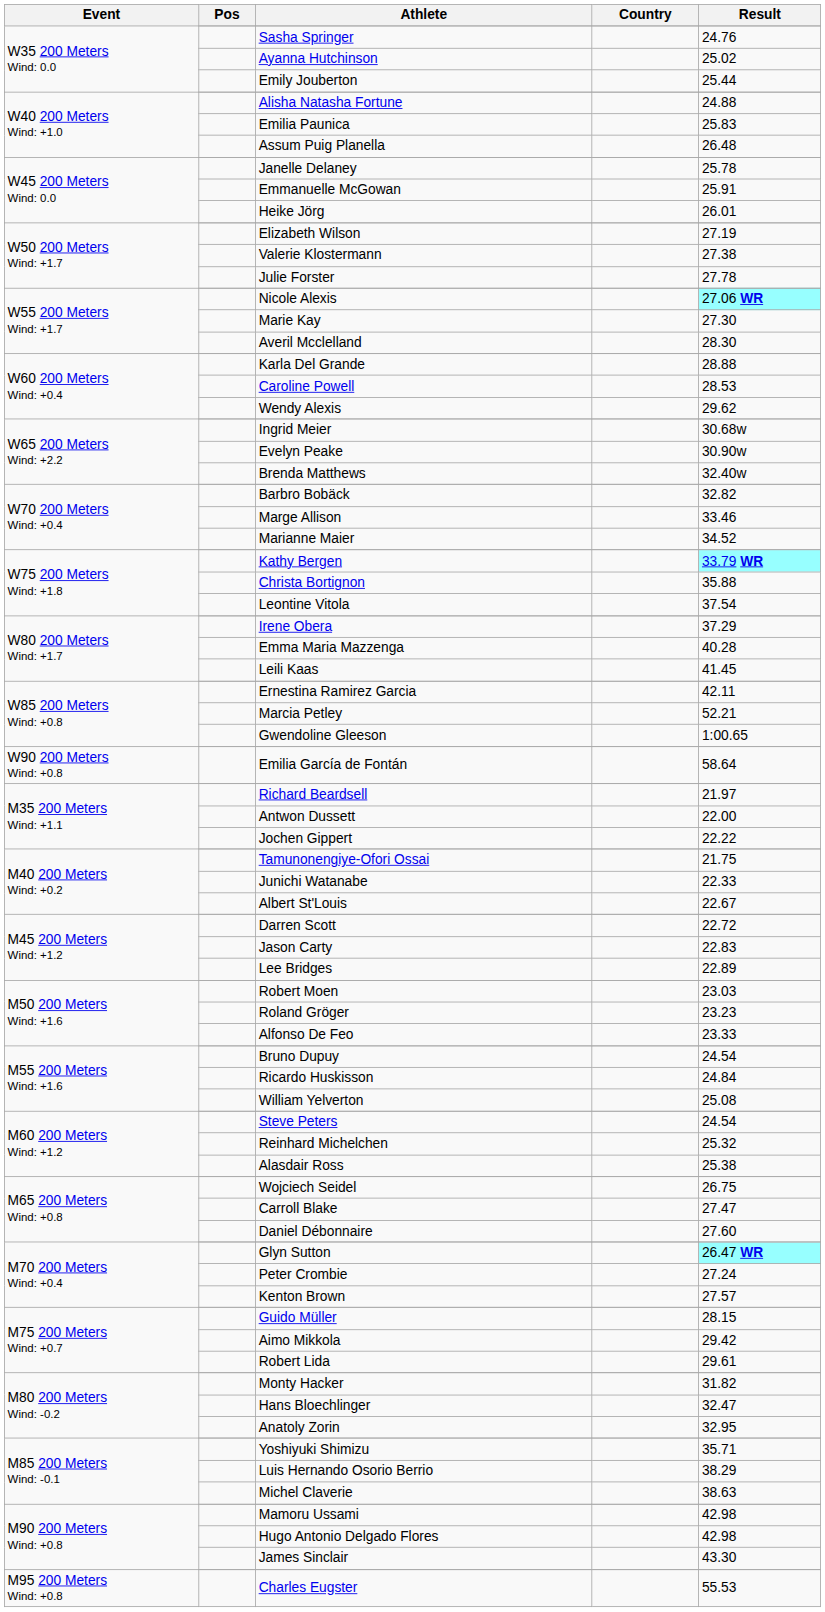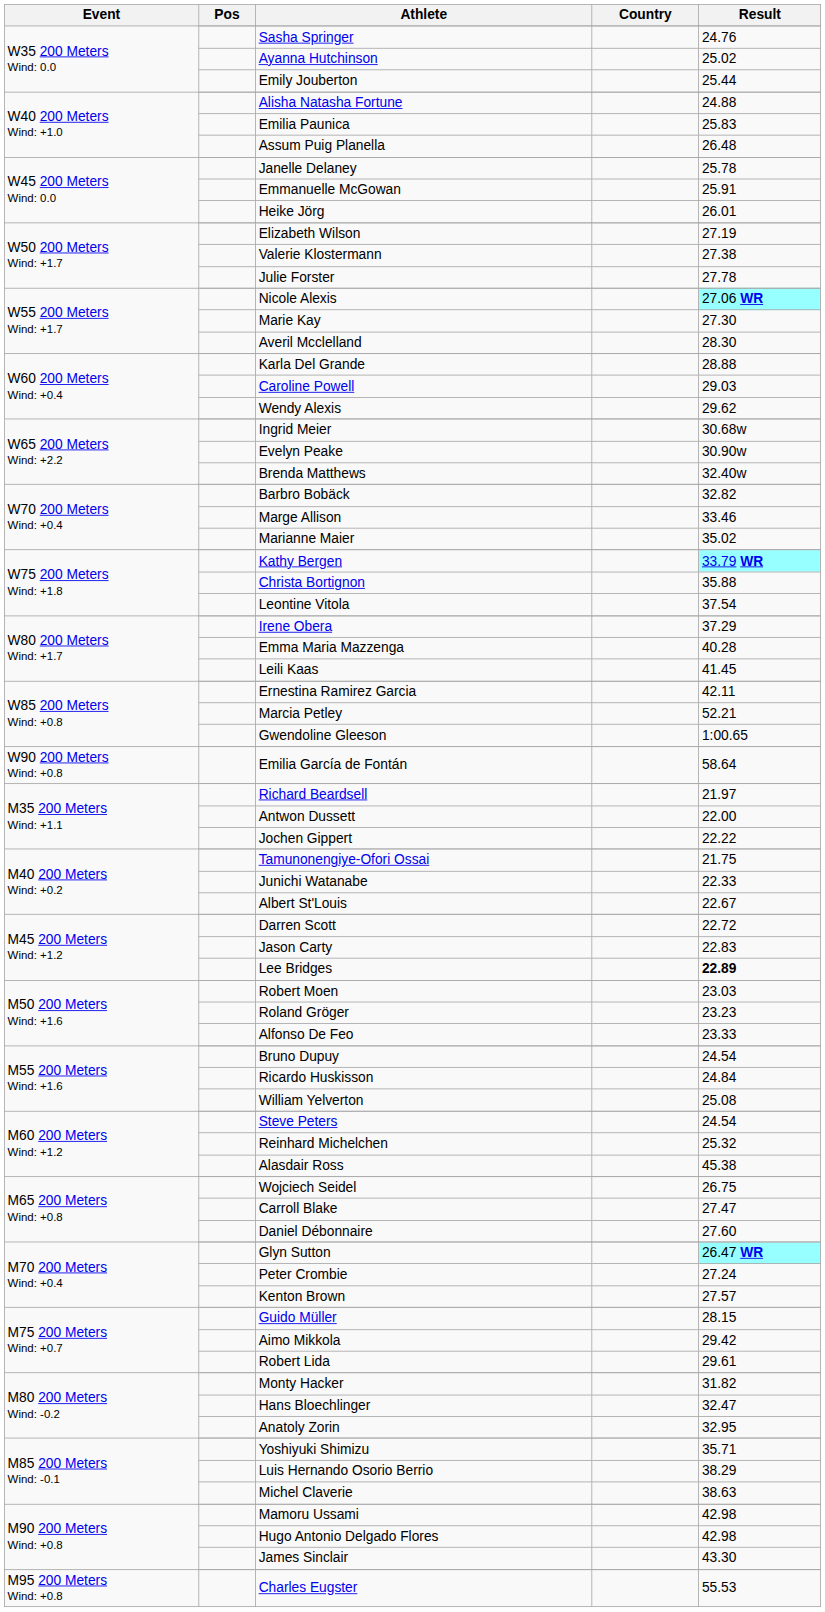 <table class="wikitable" style="width:60%;">
 <tr>
 <th>Event</th>
 <th>Pos</th>
 <th>Athlete</th>
 <th>Country</th>
 <th>Result</th>
 </tr>
 <tr>
 <td rowspan='4'>W35 <a href='#'>200 Meters</a><br><small>Wind: 0.0</small></td>
 </tr>
 <tr>
 <td align=center></td>
 <td align=left><a href='#'>Sasha Springer</a></td>
 <td align=left></td>
 <td>24.76</td>
 </tr>
 <tr>
 <td align=center></td>
 <td align=left><a href='#'>Ayanna Hutchinson</a></td>
 <td align=left></td>
 <td>25.02</td>
 </tr>
 <tr>
 <td align=center></td>
 <td align=left>Emily Jouberton</td>
 <td align=left></td>
 <td>25.44</td>
 </tr>
 <tr>
 <td rowspan='4'>W40 <a href='#'>200 Meters</a><br><small>Wind: +1.0</small></td>
 </tr>
 <tr>
 <td align=center></td>
 <td align=left><a href='#'>Alisha Natasha Fortune</a></td>
 <td align=left></td>
 <td>24.88</td>
 </tr>
 <tr>
 <td align=center></td>
 <td align=left>Emilia Paunica</td>
 <td align=left></td>
 <td>25.83</td>
 </tr>
 <tr>
 <td align=center></td>
 <td align=left>Assum Puig Planella</td>
 <td align=left></td>
 <td>26.48</td>
 </tr>
 <tr>
 <td rowspan='4'>W45 <a href='#'>200 Meters</a><br><small>Wind: 0.0</small></td>
 </tr>
 <tr>
 <td align=center></td>
 <td align=left>Janelle Delaney</td>
 <td align=left></td>
 <td>25.78</td>
 </tr>
 <tr>
 <td align=center></td>
 <td align=left>Emmanuelle McGowan</td>
 <td align=left></td>
 <td>25.91</td>
 </tr>
 <tr>
 <td align=center></td>
 <td align=left>Heike Jörg</td>
 <td align=left></td>
 <td>26.01</td>
 </tr>
 <tr>
 <td rowspan='4'>W50 <a href='#'>200 Meters</a><br><small>Wind: +1.7</small></td>
 </tr>
 <tr>
 <td align=center></td>
 <td align=left>Elizabeth Wilson</td>
 <td align=left></td>
 <td>27.19</td>
 </tr>
 <tr>
 <td align=center></td>
 <td align=left>Valerie Klostermann</td>
 <td align=left></td>
 <td>27.38</td>
 </tr>
 <tr>
 <td align=center></td>
 <td align=left>Julie Forster</td>
 <td align=left></td>
 <td>27.78</td>
 </tr>
 <tr>
 <td rowspan='4'>W55 <a href='#'>200 Meters</a><br><small>Wind: +1.7</small></td>
 </tr>
 <tr>
 <td align=center></td>
 <td align=left>Nicole Alexis</td>
 <td align=left></td>
 <td bgcolor=#97ffff>27.06 <strong><a href='#'>WR</a></strong></td>
 </tr>
 <tr>
 <td align=center></td>
 <td align=left>Marie Kay</td>
 <td align=left></td>
 <td>27.30</td>
 </tr>
 <tr>
 <td align=center></td>
 <td align=left>Averil Mcclelland</td>
 <td align=left></td>
 <td>28.30</td>
 </tr>
 <tr>
 <td rowspan='4'>W60 <a href='#'>200 Meters</a><br><small>Wind: +0.4</small></td>
 </tr>
 <tr>
 <td align=center></td>
 <td align=left>Karla Del Grande</td>
 <td align=left></td>
 <td>28.88</td>
 </tr>
 <tr>
 <td align=center></td>
 <td align=left><a href='#'>Caroline Powell</a></td>
 <td align=left></td>
-<td>28.53</td>
+<td>29.03</td>
 </tr>
 <tr>
 <td align=center></td>
 <td align=left>Wendy Alexis</td>
 <td align=left></td>
 <td>29.62</td>
 </tr>
 <tr>
 <td rowspan='4'>W65 <a href='#'>200 Meters</a><br><small>Wind: +2.2</small></td>
 </tr>
 <tr>
 <td align=center></td>
 <td align=left>Ingrid Meier</td>
 <td align=left></td>
 <td>30.68w</td>
 </tr>
 <tr>
 <td align=center></td>
 <td align=left>Evelyn Peake</td>
 <td align=left></td>
 <td>30.90w</td>
 </tr>
 <tr>
 <td align=center></td>
 <td align=left>Brenda Matthews</td>
 <td align=left></td>
 <td>32.40w</td>
 </tr>
 <tr>
 <td rowspan='4'>W70 <a href='#'>200 Meters</a><br><small>Wind: +0.4</small></td>
 </tr>
 <tr>
 <td align=center></td>
 <td align=left>Barbro Bobäck</td>
 <td align=left></td>
 <td>32.82</td>
 </tr>
 <tr>
 <td align=center></td>
 <td align=left>Marge Allison</td>
 <td align=left></td>
 <td>33.46</td>
 </tr>
 <tr>
 <td align=center></td>
 <td align=left>Marianne Maier</td>
 <td align=left></td>
-<td>34.52</td>
+<td>35.02</td>
 </tr>
 <tr>
 <td rowspan='4'>W75 <a href='#'>200 Meters</a><br><small>Wind: +1.8</small></td>
 </tr>
 <tr>
 <td align=center></td>
 <td align=left><a href='#'>Kathy Bergen</a></td>
 <td align=left></td>
 <td bgcolor=#97ffff><a href='#'>33.79</a> <strong><a href='#'>WR</a></strong></td>
 </tr>
 <tr>
 <td align=center></td>
 <td align=left><a href='#'>Christa Bortignon</a></td>
 <td align=left></td>
 <td>35.88</td>
 </tr>
 <tr>
 <td align=center></td>
 <td align=left>Leontine Vitola</td>
 <td align=left></td>
 <td>37.54</td>
 </tr>
 <tr>
 <td rowspan='4'>W80 <a href='#'>200 Meters</a><br><small>Wind: +1.7</small></td>
 </tr>
 <tr>
 <td align=center></td>
 <td align=left><a href='#'>Irene Obera</a></td>
 <td align=left></td>
 <td>37.29</td>
 </tr>
 <tr>
 <td align=center></td>
 <td align=left>Emma Maria Mazzenga</td>
 <td align=left></td>
 <td>40.28</td>
 </tr>
 <tr>
 <td align=center></td>
 <td align=left>Leili Kaas</td>
 <td align=left></td>
 <td>41.45</td>
 </tr>
 <tr>
 <td rowspan='4'>W85 <a href='#'>200 Meters</a><br><small>Wind: +0.8</small></td>
 </tr>
 <tr>
 <td align=center></td>
 <td align=left>Ernestina Ramirez Garcia</td>
 <td align=left></td>
 <td>42.11</td>
 </tr>
 <tr>
 <td align=center></td>
 <td align=left>Marcia Petley</td>
 <td align=left></td>
 <td>52.21</td>
 </tr>
 <tr>
 <td align=center></td>
 <td align=left>Gwendoline Gleeson</td>
 <td align=left></td>
 <td>1:00.65</td>
 </tr>
 <tr>
 <td rowspan='2'>W90 <a href='#'>200 Meters</a><br><small>Wind: +0.8</small></td>
 </tr>
 <tr>
 <td align=center></td>
 <td align=left>Emilia García de Fontán</td>
 <td align=left></td>
 <td>58.64</td>
 </tr>
 <tr>
 <td rowspan='4'>M35 <a href='#'>200 Meters</a><br><small>Wind: +1.1</small></td>
 </tr>
 <tr>
 <td align=center></td>
 <td align=left><a href='#'>Richard Beardsell</a></td>
 <td align=left></td>
 <td>21.97</td>
 </tr>
 <tr>
 <td align=center></td>
 <td align=left>Antwon Dussett</td>
 <td align=left></td>
 <td>22.00</td>
 </tr>
 <tr>
 <td align=center></td>
 <td align=left>Jochen Gippert</td>
 <td align=left></td>
 <td>22.22</td>
 </tr>
 <tr>
 <td rowspan='4'>M40 <a href='#'>200 Meters</a><br><small>Wind: +0.2</small></td>
 </tr>
 <tr>
 <td align=center></td>
 <td align=left><a href='#'>Tamunonengiye-Ofori Ossai</a></td>
 <td align=left></td>
 <td>21.75</td>
 </tr>
 <tr>
 <td align=center></td>
 <td align=left>Junichi Watanabe</td>
 <td align=left></td>
 <td>22.33</td>
 </tr>
 <tr>
 <td align=center></td>
 <td align=left>Albert St'Louis</td>
 <td align=left></td>
 <td>22.67</td>
 </tr>
 <tr>
 <td rowspan='4'>M45 <a href='#'>200 Meters</a><br><small>Wind: +1.2</small></td>
 </tr>
 <tr>
 <td align=center></td>
 <td align=left>Darren Scott</td>
 <td align=left></td>
 <td>22.72</td>
 </tr>
 <tr>
 <td align=center></td>
 <td align=left>Jason Carty</td>
 <td align=left></td>
 <td>22.83</td>
 </tr>
 <tr>
 <td align=center></td>
 <td align=left>Lee Bridges</td>
 <td align=left></td>
-<td>22.89</td>
+<td><strong>22.89</strong></td>
 </tr>
 <tr>
 <td rowspan='4'>M50 <a href='#'>200 Meters</a><br><small>Wind: +1.6</small></td>
 </tr>
 <tr>
 <td align=center></td>
 <td align=left>Robert Moen</td>
 <td align=left></td>
 <td>23.03</td>
 </tr>
 <tr>
 <td align=center></td>
 <td align=left>Roland Gröger</td>
 <td align=left></td>
 <td>23.23</td>
 </tr>
 <tr>
 <td align=center></td>
 <td align=left>Alfonso De Feo</td>
 <td align=left></td>
 <td>23.33</td>
 </tr>
 <tr>
 <td rowspan='4'>M55 <a href='#'>200 Meters</a><br><small>Wind: +1.6</small></td>
 </tr>
 <tr>
 <td align=center></td>
 <td align=left>Bruno Dupuy</td>
 <td align=left></td>
 <td>24.54</td>
 </tr>
 <tr>
 <td align=center></td>
 <td align=left>Ricardo Huskisson</td>
 <td align=left></td>
 <td>24.84</td>
 </tr>
 <tr>
 <td align=center></td>
 <td align=left>William Yelverton</td>
 <td align=left></td>
 <td>25.08</td>
 </tr>
 <tr>
 <td rowspan='4'>M60 <a href='#'>200 Meters</a><br><small>Wind: +1.2</small></td>
 </tr>
 <tr>
 <td align=center></td>
 <td align=left><a href='#'>Steve Peters</a></td>
 <td align=left></td>
 <td>24.54</td>
 </tr>
 <tr>
 <td align=center></td>
 <td align=left>Reinhard Michelchen</td>
 <td align=left></td>
 <td>25.32</td>
 </tr>
 <tr>
 <td align=center></td>
 <td align=left>Alasdair Ross</td>
 <td align=left></td>
-<td>25.38</td>
+<td>45.38</td>
 </tr>
 <tr>
 <td rowspan='4'>M65 <a href='#'>200 Meters</a><br><small>Wind: +0.8</small></td>
 </tr>
 <tr>
 <td align=center></td>
 <td align=left>Wojciech Seidel</td>
 <td align=left></td>
 <td>26.75</td>
 </tr>
 <tr>
 <td align=center></td>
 <td align=left>Carroll Blake</td>
 <td align=left></td>
 <td>27.47</td>
 </tr>
 <tr>
 <td align=center></td>
 <td align=left>Daniel Débonnaire</td>
 <td align=left></td>
 <td>27.60</td>
 </tr>
 <tr>
 <td rowspan='4'>M70 <a href='#'>200 Meters</a><br><small>Wind: +0.4</small></td>
 </tr>
 <tr>
 <td align=center></td>
 <td align=left>Glyn Sutton</td>
 <td align=left></td>
 <td bgcolor=#97ffff>26.47 <strong><a href='#'>WR</a></strong></td>
 </tr>
 <tr>
 <td align=center></td>
 <td align=left>Peter Crombie</td>
 <td align=left></td>
 <td>27.24</td>
 </tr>
 <tr>
 <td align=center></td>
 <td align=left>Kenton Brown</td>
 <td align=left></td>
 <td>27.57</td>
 </tr>
 <tr>
 <td rowspan='4'>M75 <a href='#'>200 Meters</a><br><small>Wind: +0.7</small></td>
 </tr>
 <tr>
 <td align=center></td>
 <td align=left><a href='#'>Guido Müller</a></td>
 <td align=left></td>
 <td>28.15</td>
 </tr>
 <tr>
 <td align=center></td>
 <td align=left>Aimo Mikkola</td>
 <td align=left></td>
 <td>29.42</td>
 </tr>
 <tr>
 <td align=center></td>
 <td align=left>Robert Lida</td>
 <td align=left></td>
 <td>29.61</td>
 </tr>
 <tr>
 <td rowspan='4'>M80 <a href='#'>200 Meters</a><br><small>Wind: -0.2</small></td>
 </tr>
 <tr>
 <td align=center></td>
 <td align=left>Monty Hacker</td>
 <td align=left></td>
 <td>31.82</td>
 </tr>
 <tr>
 <td align=center></td>
 <td align=left>Hans Bloechlinger</td>
 <td align=left></td>
 <td>32.47</td>
 </tr>
 <tr>
 <td align=center></td>
 <td align=left>Anatoly Zorin</td>
 <td align=left></td>
 <td>32.95</td>
 </tr>
 <tr>
 <td rowspan='4'>M85 <a href='#'>200 Meters</a><br><small>Wind: -0.1</small></td>
 </tr>
 <tr>
 <td align=center></td>
 <td align=left>Yoshiyuki Shimizu</td>
 <td align=left></td>
 <td>35.71</td>
 </tr>
 <tr>
 <td align=center></td>
 <td align=left>Luis Hernando Osorio Berrio</td>
 <td align=left></td>
 <td>38.29</td>
 </tr>
 <tr>
 <td align=center></td>
 <td align=left>Michel Claverie</td>
 <td align=left></td>
 <td>38.63</td>
 </tr>
 <tr>
 <td rowspan='4'>M90 <a href='#'>200 Meters</a><br><small>Wind: +0.8</small></td>
 </tr>
 <tr>
 <td align=center></td>
 <td align=left>Mamoru Ussami</td>
 <td align=left></td>
 <td>42.98</td>
 </tr>
 <tr>
 <td align=center></td>
 <td align=left>Hugo Antonio Delgado Flores</td>
 <td align=left></td>
 <td>42.98</td>
 </tr>
 <tr>
 <td align=center></td>
 <td align=left>James Sinclair</td>
 <td align=left></td>
 <td>43.30</td>
 </tr>
 <tr>
 <td rowspan='2'>M95 <a href='#'>200 Meters</a><br><small>Wind: +0.8</small></td>
 </tr>
 <tr>
 <td align=center></td>
 <td align=left><a href='#'>Charles Eugster</a></td>
 <td align=left></td>
 <td>55.53</td>
 </tr>
 </table>
